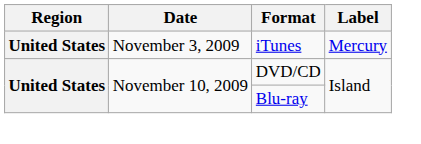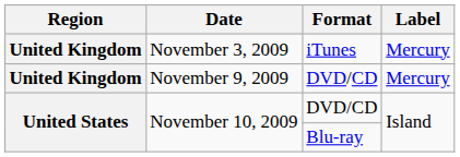 <table class="wikitable plainrowheaders">
 <tr>
 <th scope="col">Region</th>
 <th scope="col">Date</th>
 <th scope="col">Format</th>
 <th scope="col">Label</th>
 </tr>
 <tr>
-<th scope="row">United States</th>
+<th scope="row">United Kingdom</th>
 <td>November 3, 2009</td>
 <td><a href='#'>iTunes</a></td>
+<td><a href='#'>Mercury</a></td>
+</tr>
+<tr>
+<th scope="row">United Kingdom</th>
+<td>November 9, 2009</td>
+<td><a href='#'>DVD</a>/<a href='#'>CD</a></td>
 <td><a href='#'>Mercury</a></td>
 </tr>
 <tr>
 <th scope="row" rowspan="2">United States</th>
 <td rowspan="2">November 10, 2009</td>
 <td>DVD/CD</td>
 <td rowspan="2">Island</td>
 </tr>
 <tr>
 <td><a href='#'>Blu-ray</a></td>
 </tr>
 </table>
